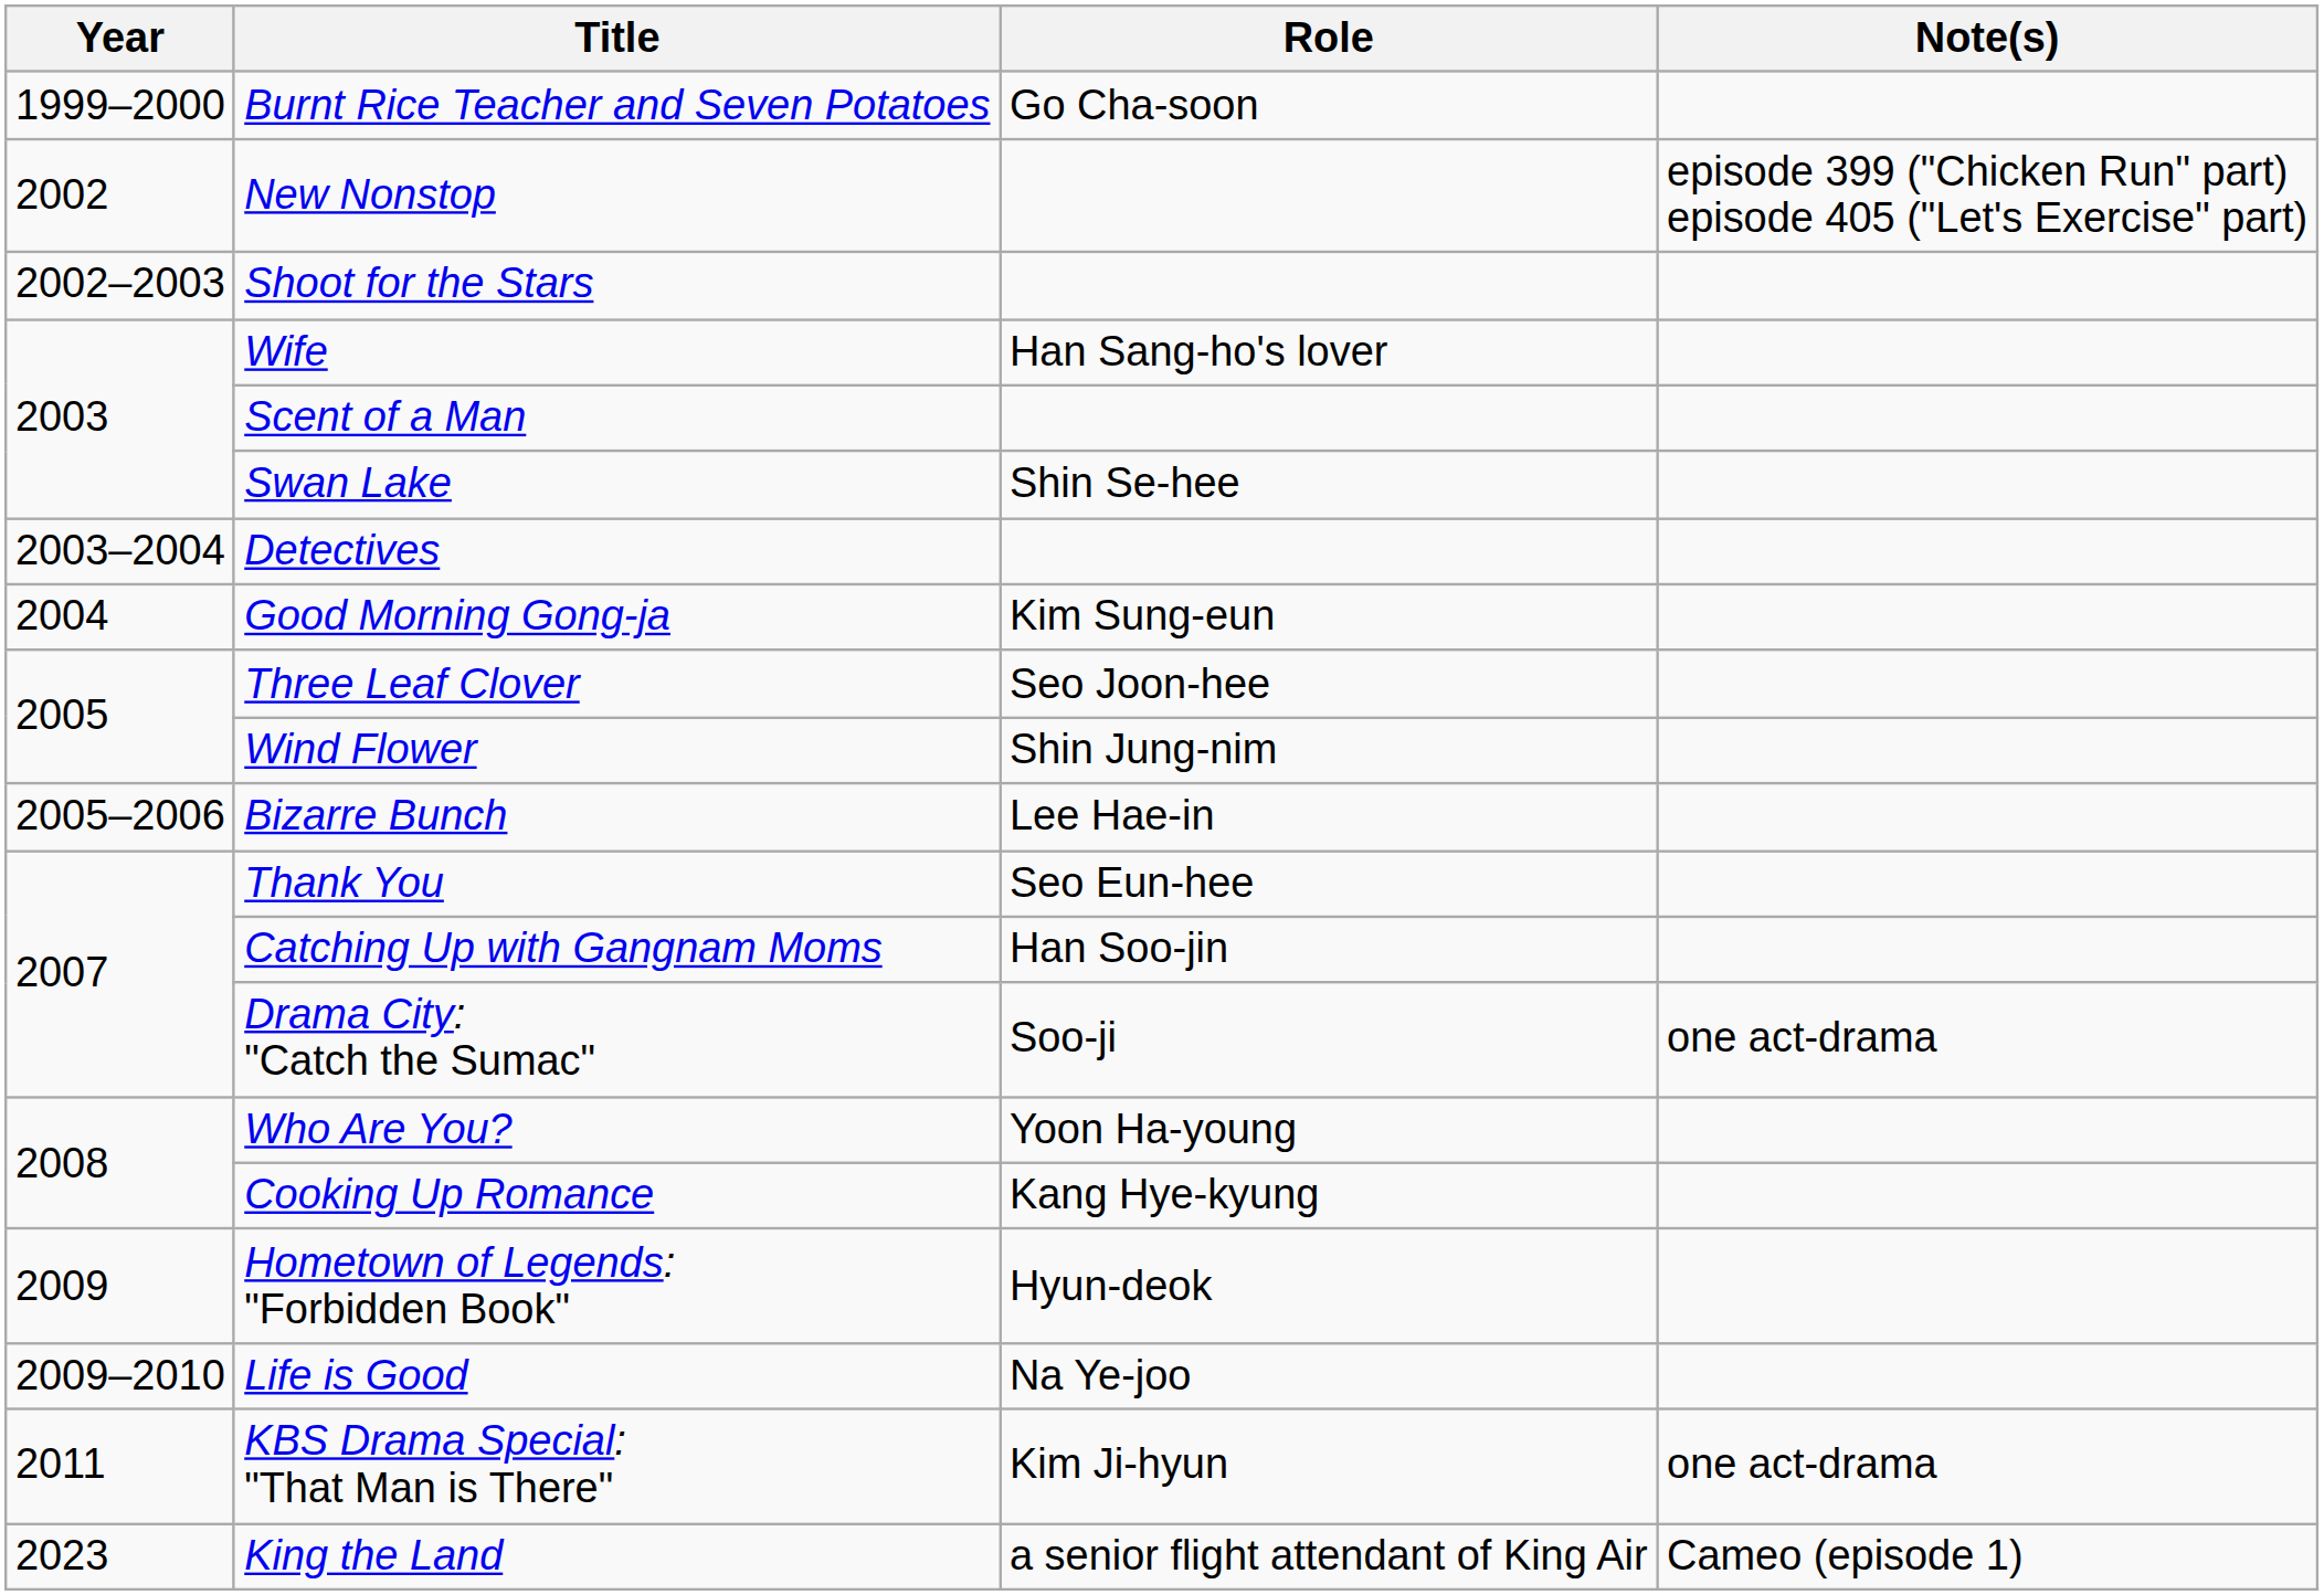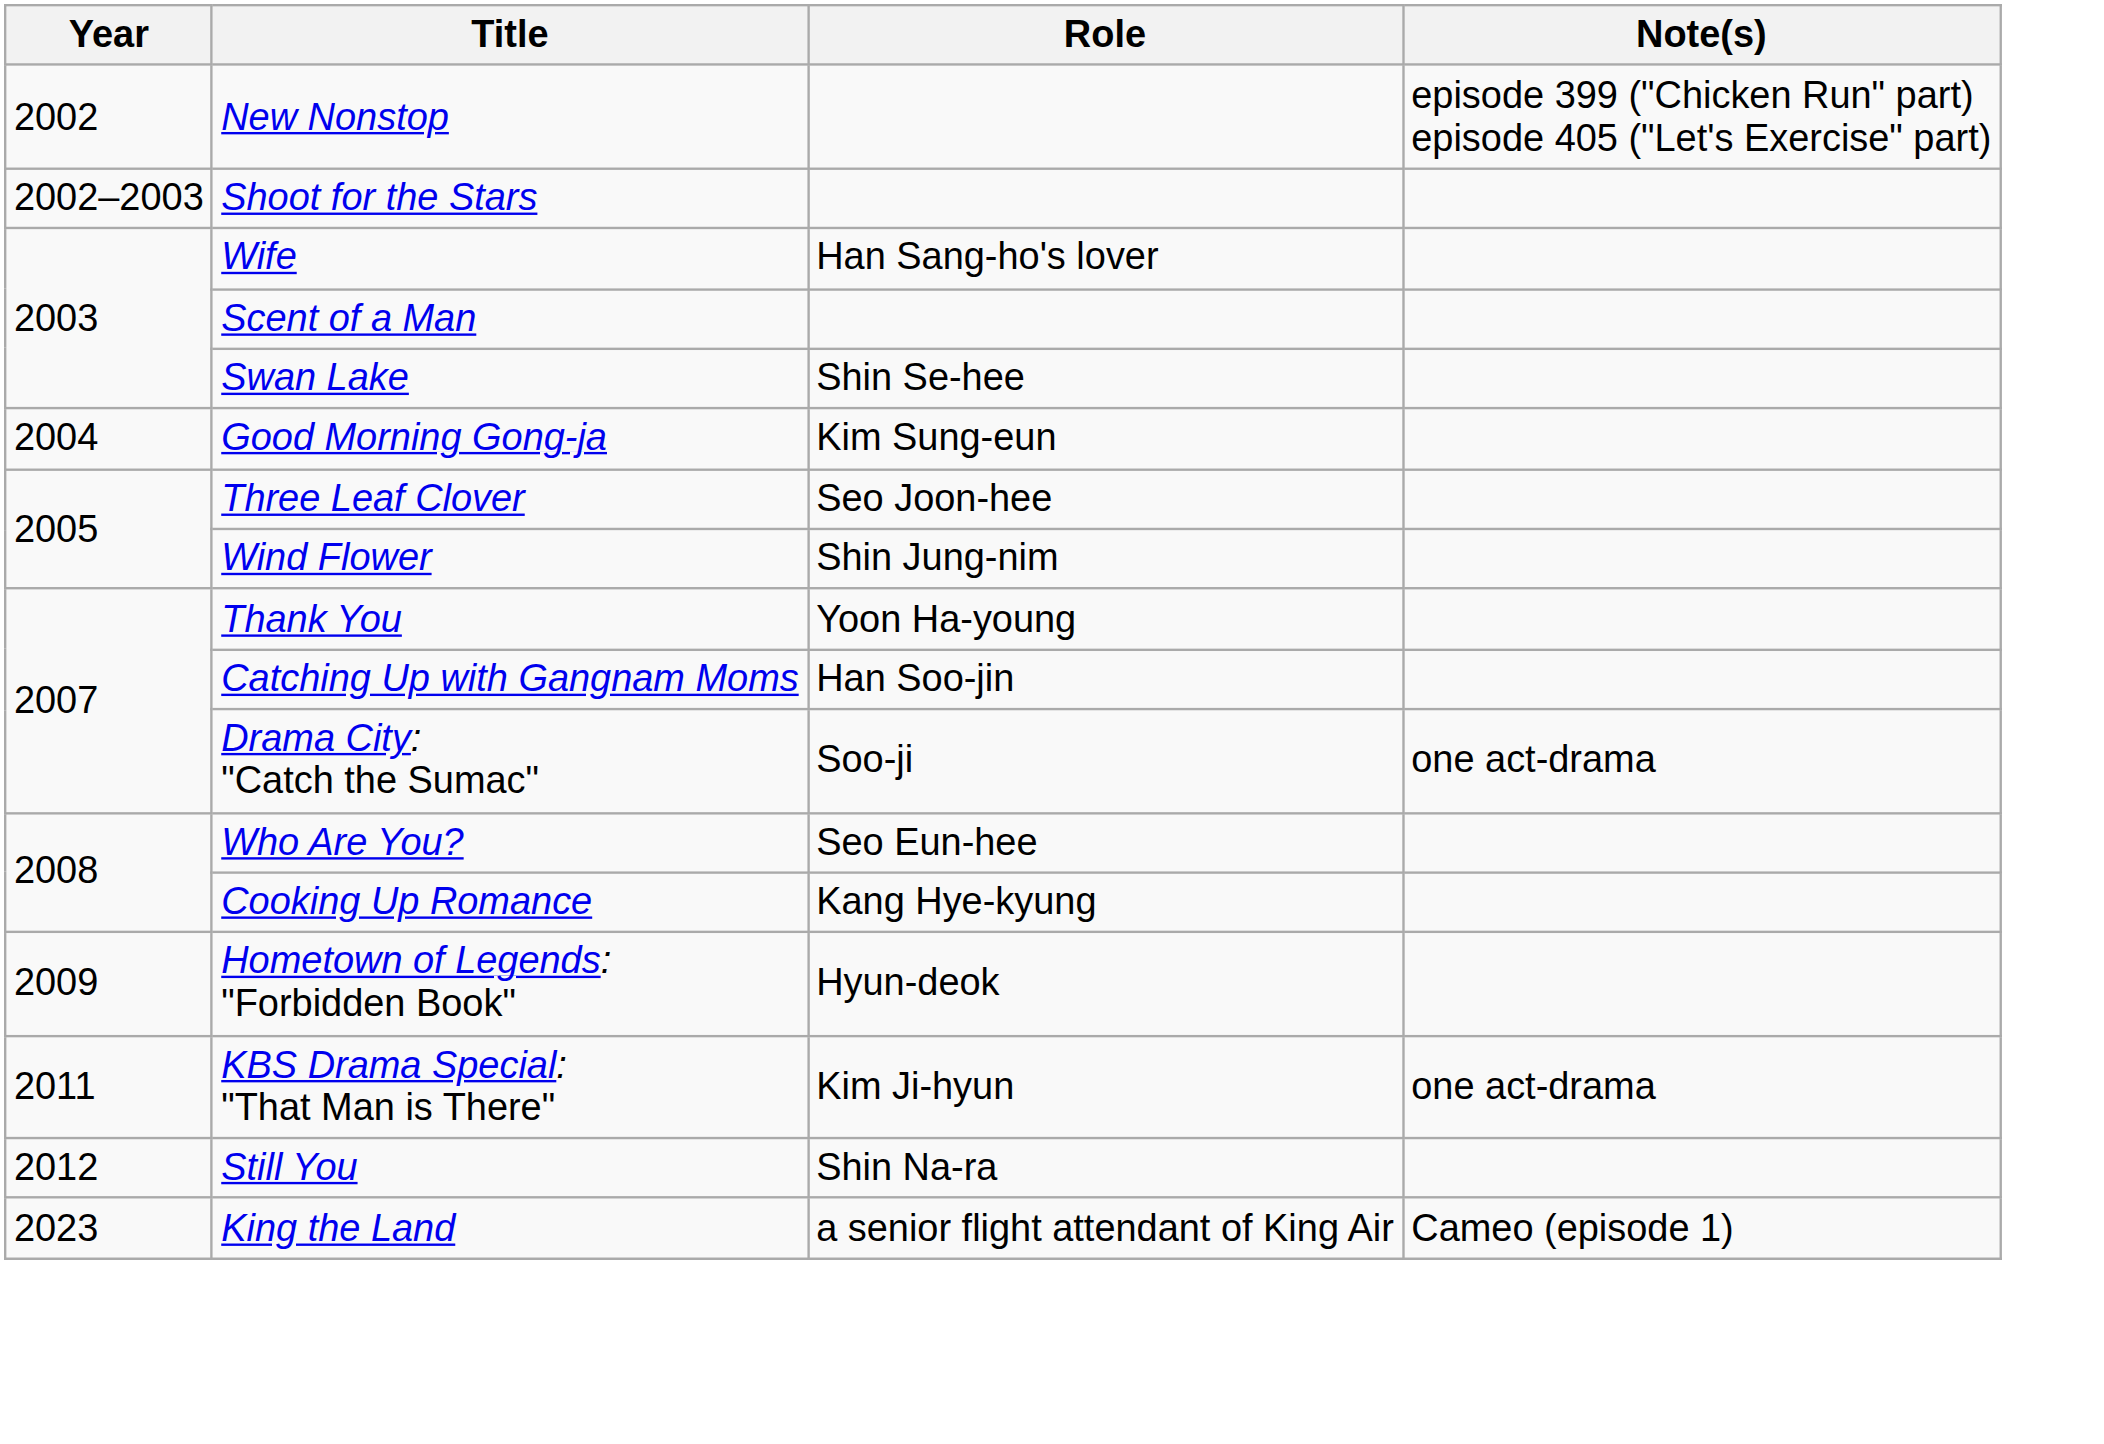 <table class="wikitable">
 <tr>
 <th>Year</th>
 <th>Title</th>
 <th>Role</th>
 <th>Note(s)</th>
-</tr>
-<tr>
-<td>1999–2000</td>
-<td><em><a href='#'>Burnt Rice Teacher and Seven Potatoes</a></em></td>
-<td>Go Cha-soon</td>
-<td></td>
 </tr>
 <tr>
 <td>2002</td>
 <td><em><a href='#'>New Nonstop</a></em></td>
 <td></td>
 <td>episode 399 ("Chicken Run" part)<br>episode 405 ("Let's Exercise" part)</td>
 </tr>
 <tr>
 <td>2002–2003</td>
 <td><em><a href='#'>Shoot for the Stars</a></em></td>
 <td></td>
 <td></td>
 </tr>
 <tr>
 <td rowspan=3>2003</td>
 <td><em><a href='#'>Wife</a></em></td>
 <td>Han Sang-ho's lover</td>
 <td></td>
 </tr>
 <tr>
 <td><em><a href='#'>Scent of a Man</a></em></td>
 <td></td>
 <td></td>
 </tr>
 <tr>
 <td><em><a href='#'>Swan Lake</a></em></td>
 <td>Shin Se-hee</td>
 <td></td>
 </tr>
 <tr>
-<td>2003–2004</td>
-<td><em><a href='#'>Detectives</a></em></td>
-<td></td>
-<td></td>
-</tr>
-<tr>
 <td>2004</td>
 <td><em><a href='#'>Good Morning Gong-ja</a></em></td>
 <td>Kim Sung-eun</td>
 <td></td>
 </tr>
 <tr>
 <td rowspan=2>2005</td>
 <td><em><a href='#'>Three Leaf Clover</a></em></td>
 <td>Seo Joon-hee</td>
 <td></td>
 </tr>
 <tr>
 <td><em><a href='#'>Wind Flower</a></em></td>
 <td>Shin Jung-nim</td>
 <td></td>
 </tr>
 <tr>
-<td>2005–2006</td>
-<td><em><a href='#'>Bizarre Bunch</a></em></td>
-<td>Lee Hae-in</td>
-<td></td>
-</tr>
-<tr>
 <td rowspan=3>2007</td>
 <td><em><a href='#'>Thank You</a></em></td>
-<td>Seo Eun-hee</td>
+<td>Yoon Ha-young</td>
 <td></td>
 </tr>
 <tr>
 <td><em><a href='#'>Catching Up with Gangnam Moms</a></em></td>
 <td>Han Soo-jin</td>
 <td></td>
 </tr>
 <tr>
 <td><em><a href='#'>Drama City</a>:</em><br>"Catch the Sumac"</td>
 <td>Soo-ji</td>
 <td>one act-drama</td>
 </tr>
 <tr>
 <td rowspan=2>2008</td>
 <td><em><a href='#'>Who Are You?</a></em></td>
-<td>Yoon Ha-young</td>
+<td>Seo Eun-hee</td>
 <td></td>
 </tr>
 <tr>
 <td><em><a href='#'>Cooking Up Romance</a></em></td>
 <td>Kang Hye-kyung</td>
 <td></td>
 </tr>
 <tr>
 <td>2009</td>
 <td><em><a href='#'>Hometown of Legends</a>:</em><br>"Forbidden Book"</td>
 <td>Hyun-deok</td>
 <td></td>
 </tr>
 <tr>
-<td>2009–2010</td>
-<td><em><a href='#'>Life is Good</a></em></td>
-<td>Na Ye-joo</td>
-<td></td>
-</tr>
-<tr>
 <td>2011</td>
 <td><em><a href='#'>KBS Drama Special</a>:</em><br>"That Man is There"</td>
 <td>Kim Ji-hyun</td>
 <td>one act-drama</td>
+</tr>
+<tr>
+<td>2012</td>
+<td><em><a href='#'>Still You</a></em></td>
+<td>Shin Na-ra</td>
+<td></td>
 </tr>
 <tr>
 <td>2023</td>
 <td><em><a href='#'>King the Land</a></em></td>
 <td>a senior flight attendant of King Air</td>
 <td>Cameo (episode 1)</td>
 </tr>
 <tr>
 </tr>
 </table>
